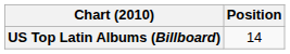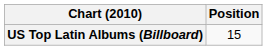 <table class="wikitable plainrowheaders" style="text-align:center">
 <tr>
 <th scope="col">Chart (2010)</th>
 <th scope="col">Position</th>
 </tr>
 <tr>
 <th scope="row">US Top Latin Albums (<em>Billboard</em>)</th>
-<td>14</td>
+<td>15</td>
 </tr>
 </table>
